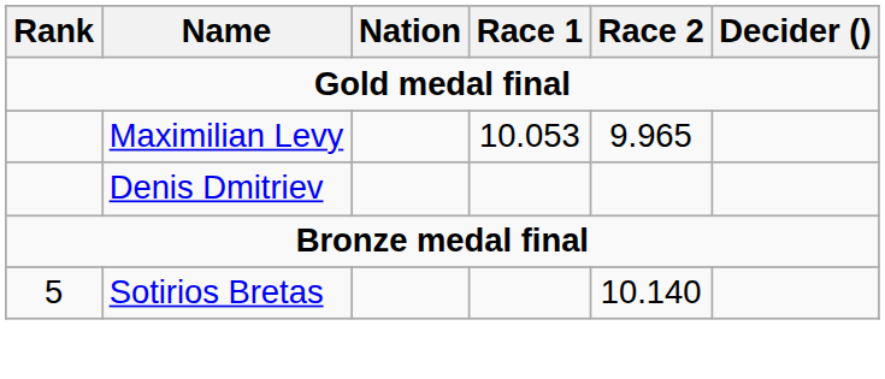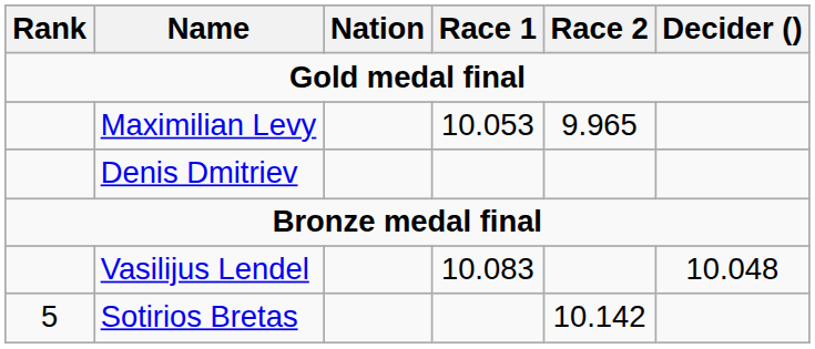 <table class="wikitable" style="text-align:center">
 <tr>
 <th>Rank</th>
 <th>Name</th>
 <th>Nation</th>
 <th>Race 1</th>
 <th>Race 2</th>
 <th>Decider ()</th>
 </tr>
 <tr>
 <td colspan=6><strong>Gold medal final</strong></td>
 </tr>
 <tr>
 <td></td>
 <td align=left><a href='#'>Maximilian Levy</a></td>
 <td align=left></td>
 <td>10.053</td>
 <td>9.965</td>
 <td></td>
 </tr>
 <tr>
 <td></td>
 <td align=left><a href='#'>Denis Dmitriev</a></td>
 <td align=left></td>
 <td></td>
 <td></td>
 <td></td>
 </tr>
 <tr>
 <td colspan=6><strong>Bronze medal final</strong></td>
 </tr>
 <tr>
+<td></td>
+<td align=left><a href='#'>Vasilijus Lendel</a></td>
+<td align=left></td>
+<td>10.083</td>
+<td></td>
+<td>10.048</td>
+</tr>
+<tr>
 <td>5</td>
 <td align=left><a href='#'>Sotirios Bretas</a></td>
 <td align=left></td>
 <td></td>
-<td>10.140</td>
+<td>10.142</td>
 <td></td>
 </tr>
 </table>
